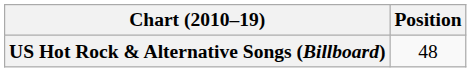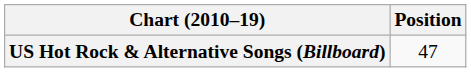 <table class="wikitable sortable plainrowheaders" style="text-align:center">
 <tr>
 <th scope="col">Chart (2010–19)</th>
 <th scooe="col">Position</th>
 </tr>
 <tr>
 <th scope="row">US Hot Rock & Alternative Songs (<em>Billboard</em>)</th>
-<td>48</td>
+<td>47</td>
 </tr>
 </table>
